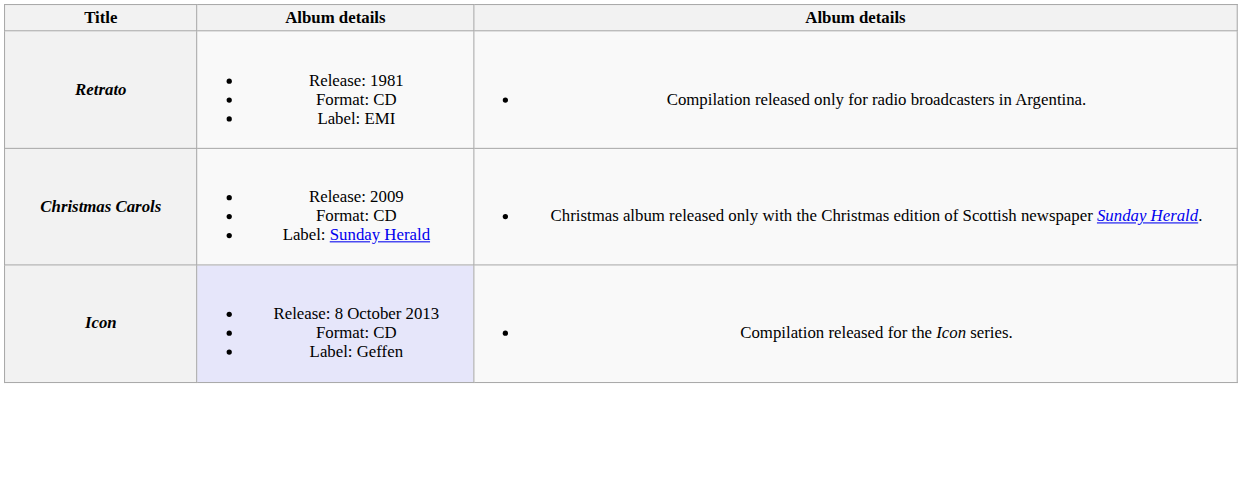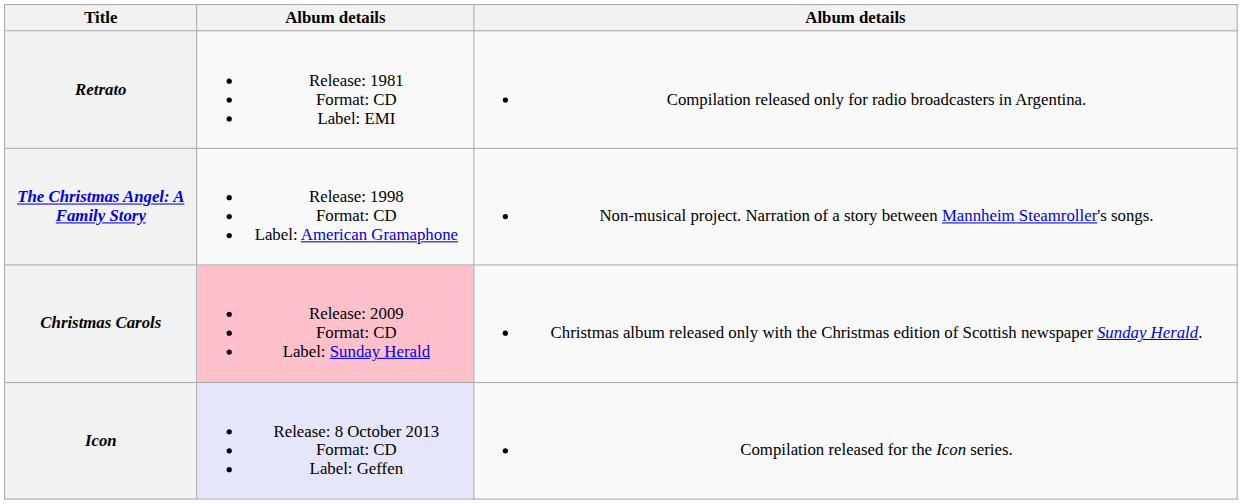 <table class="wikitable plainrowheaders" style="text-align:center;" border="1">
 <tr>
 <th scope="col" style="width:11em;">Title</th>
 <th scope="col" style="width:16em;">Album details</th>
 <th scope="col" style="width:45em;">Album details</th>
 </tr>
 <tr>
 <th scope="row"><em>Retrato</em></th>
 <td><br><ul><li>Release: 1981</li><li>Format: CD</li><li>Label: EMI</li></ul></td>
 <td><br><ul><li>Compilation released only for radio broadcasters in Argentina.</li></ul></td>
 </tr>
 <tr>
+<th scope="row"><em><a href='#'>The Christmas Angel: A Family Story</a></em></th>
+<td><br><ul><li>Release: 1998</li><li>Format: CD</li><li>Label: <a href='#'>American Gramaphone</a></li></ul></td>
+<td><br><ul><li>Non-musical project. Narration of a story between <a href='#'>Mannheim Steamroller</a>'s songs.</li></ul></td>
+</tr>
+<tr>
 <th scope="row"><em>Christmas Carols</em></th>
-<td><br><ul><li>Release: 2009</li><li>Format: CD</li><li>Label: <a href='#'>Sunday Herald</a></li></ul></td>
+<td style="background: pink;"><br><ul><li>Release: 2009</li><li>Format: CD</li><li>Label: <a href='#'>Sunday Herald</a></li></ul></td>
 <td><br><ul><li>Christmas album released only with the Christmas edition of Scottish newspaper <em><a href='#'>Sunday Herald</a></em>.</li></ul></td>
 </tr>
 <tr>
 <th scope="row"><em>Icon</em></th>
 <td style="background: lavender;"><br><ul><li>Release: 8 October 2013</li><li>Format: CD</li><li>Label: Geffen</li></ul></td>
 <td><br><ul><li>Compilation released for the <em>Icon</em> series.</li></ul></td>
 </tr>
 </table>
